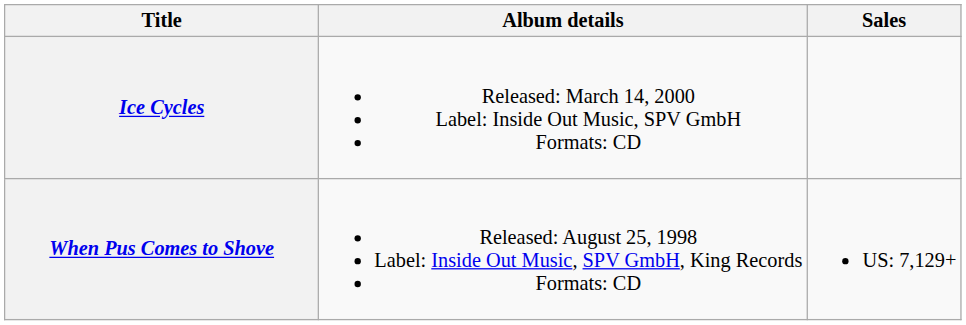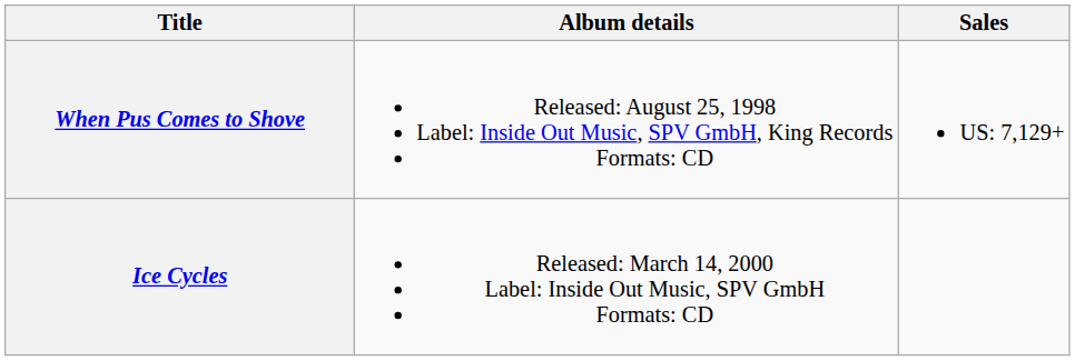 <table class="wikitable plainrowheaders" style="text-align:center;">
 <tr>
 <th scope="col" style="width:15em;">Title</th>
 <th scope="col">Album details</th>
 <th scope="col">Sales</th>
 </tr>
 <tr>
+<th scope="row"><em><a href='#'>When Pus Comes to Shove</a></em></th>
+<td><br><ul><li>Released: August 25, 1998</li><li>Label: <a href='#'>Inside Out Music</a>, <a href='#'>SPV GmbH</a>, King Records</li><li>Formats: CD</li></ul></td>
+<td><br><ul><li>US: 7,129+</li></ul></td>
+</tr>
+<tr>
 <th scope="row"><em><a href='#'>Ice Cycles</a></em></th>
 <td><br><ul><li>Released: March 14, 2000</li><li>Label: Inside Out Music, SPV GmbH</li><li>Formats: CD</li></ul></td>
 <td></td>
 </tr>
-<tr>
-<th scope="row"><em><a href='#'>When Pus Comes to Shove</a></em></th>
-<td><br><ul><li>Released: August 25, 1998</li><li>Label: <a href='#'>Inside Out Music</a>, <a href='#'>SPV GmbH</a>, King Records</li><li>Formats: CD</li></ul></td>
-<td><br><ul><li>US: 7,129+</li></ul></td>
-</tr>
 </table>
